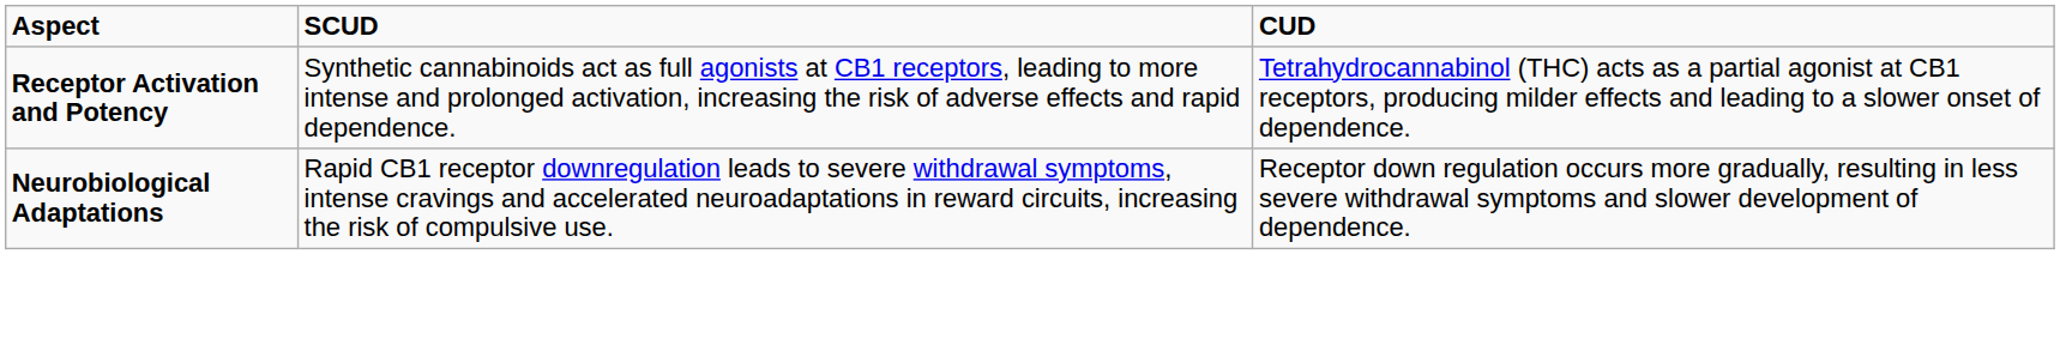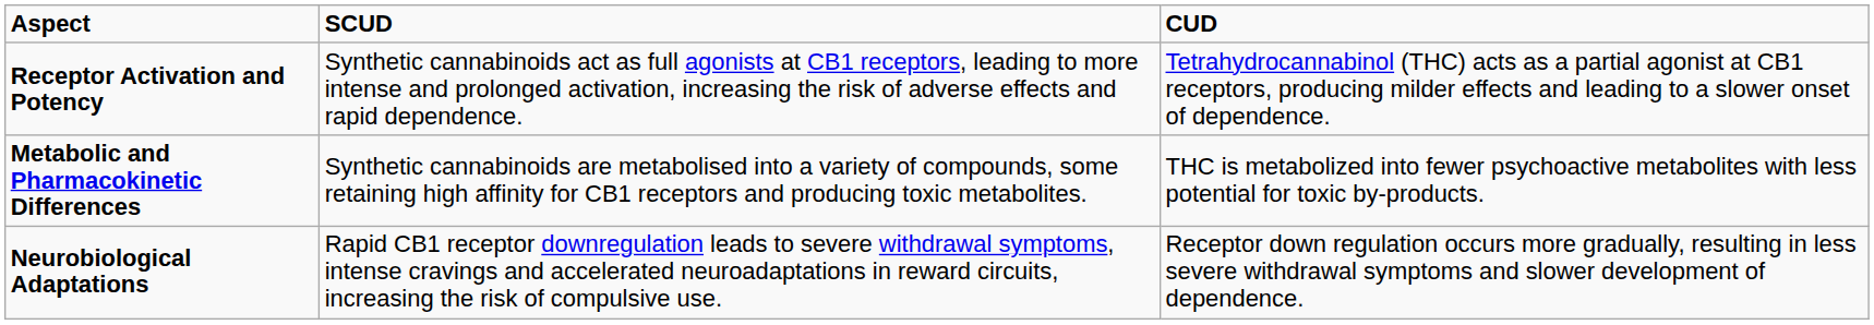 <table class="wikitable">
 <tr>
 <td><strong>Aspect</strong></td>
 <td><strong>SCUD</strong></td>
 <td><strong>CUD</strong></td>
 </tr>
 <tr>
 <td><strong>Receptor Activation and Potency</strong></td>
 <td>Synthetic cannabinoids act as full <a href='#'>agonists</a> at <a href='#'>CB1 receptors</a>, leading to more intense and prolonged activation, increasing the risk of adverse effects and rapid dependence.</td>
 <td><a href='#'>Tetrahydrocannabinol</a> (THC) acts as a partial agonist at CB1 receptors, producing milder effects and leading to a slower onset of dependence.</td>
 </tr>
 <tr>
+<td><strong>Metabolic and <a href='#'>Pharmacokinetic</a> Differences</strong></td>
+<td>Synthetic cannabinoids are metabolised into a variety of compounds, some retaining high affinity for CB1 receptors and producing toxic metabolites.</td>
+<td>THC is metabolized into fewer psychoactive metabolites with less potential for toxic by-products.</td>
+</tr>
+<tr>
 <td><strong>Neurobiological Adaptations</strong></td>
 <td>Rapid CB1 receptor <a href='#'>downregulation</a> leads to severe <a href='#'>withdrawal symptoms</a>, intense cravings and accelerated neuroadaptations in reward circuits, increasing the risk of compulsive use.</td>
 <td>Receptor down regulation occurs more gradually, resulting in less severe withdrawal symptoms and slower development of dependence.</td>
 </tr>
 </table>
